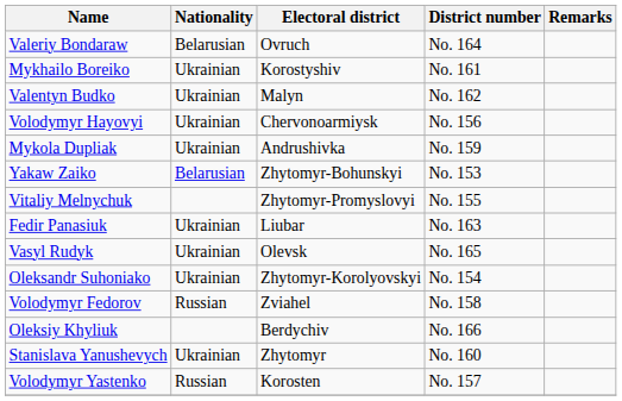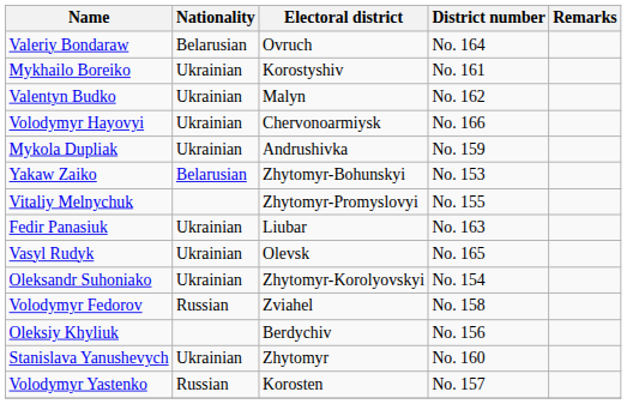 <table class="wikitable standard sortable">
 <tr>
 <th>Name</th>
 <th>Nationality</th>
 <th>Electoral district</th>
 <th>District number</th>
 <th>Remarks</th>
 </tr>
 <tr>
 <td><a href='#'>Valeriy Bondaraw</a></td>
 <td>Belarusian</td>
 <td>Ovruch</td>
 <td>No. 164</td>
 <td></td>
 </tr>
 <tr>
 <td><a href='#'>Mykhailo Boreiko</a></td>
 <td>Ukrainian</td>
 <td>Korostyshiv</td>
 <td>No. 161</td>
 <td></td>
 </tr>
 <tr>
 <td><a href='#'>Valentyn Budko</a></td>
 <td>Ukrainian</td>
 <td>Malyn</td>
 <td>No. 162</td>
 <td></td>
 </tr>
 <tr>
 <td><a href='#'>Volodymyr Hayovyi</a></td>
 <td>Ukrainian</td>
 <td>Chervonoarmiysk</td>
-<td>No. 156</td>
+<td>No. 166</td>
 <td></td>
 </tr>
 <tr>
 <td><a href='#'>Mykola Dupliak</a></td>
 <td>Ukrainian</td>
 <td>Andrushivka</td>
 <td>No. 159</td>
 <td></td>
 </tr>
 <tr>
 <td><a href='#'>Yakaw Zaiko</a></td>
 <td><a href='#'>Belarusian</a></td>
 <td>Zhytomyr-Bohunskyi</td>
 <td>No. 153</td>
 <td></td>
 </tr>
 <tr>
 <td><a href='#'>Vitaliy Melnychuk</a></td>
 <td></td>
 <td>Zhytomyr-Promyslovyi</td>
 <td>No. 155</td>
 <td></td>
 </tr>
 <tr>
 <td><a href='#'>Fedir Panasiuk</a></td>
 <td>Ukrainian</td>
 <td>Liubar</td>
 <td>No. 163</td>
 <td></td>
 </tr>
 <tr>
 <td><a href='#'>Vasyl Rudyk</a></td>
 <td>Ukrainian</td>
 <td>Olevsk</td>
 <td>No. 165</td>
 <td></td>
 </tr>
 <tr>
 <td><a href='#'>Oleksandr Suhoniako</a></td>
 <td>Ukrainian</td>
 <td>Zhytomyr-Korolyovskyi</td>
 <td>No. 154</td>
 <td></td>
 </tr>
 <tr>
 <td><a href='#'>Volodymyr Fedorov</a></td>
 <td>Russian</td>
 <td>Zviahel</td>
 <td>No. 158</td>
 <td></td>
 </tr>
 <tr>
 <td><a href='#'>Oleksiy Khyliuk</a></td>
 <td></td>
 <td>Berdychiv</td>
-<td>No. 166</td>
+<td>No. 156</td>
 <td></td>
 </tr>
 <tr>
 <td><a href='#'>Stanislava Yanushevych</a></td>
 <td>Ukrainian</td>
 <td>Zhytomyr</td>
 <td>No. 160</td>
 <td></td>
 </tr>
 <tr>
 <td><a href='#'>Volodymyr Yastenko</a></td>
 <td>Russian</td>
 <td>Korosten</td>
 <td>No. 157</td>
 <td></td>
 </tr>
 <tr>
 </tr>
 </table>
